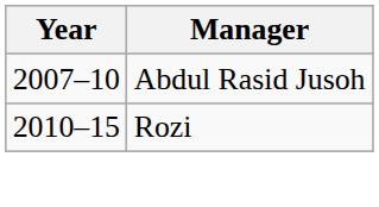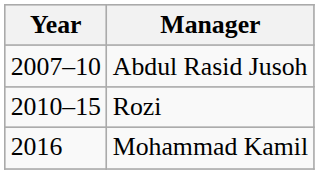 <table class="wikitable">
 <tr>
 <th>Year</th>
 <th>Manager</th>
 </tr>
 <tr>
 <td>2007–10</td>
 <td> Abdul Rasid Jusoh</td>
 </tr>
 <tr>
 <td>2010–15</td>
 <td> Rozi</td>
 </tr>
+<tr>
+<td>2016</td>
+<td> Mohammad Kamil</td>
+</tr>
 </table>
